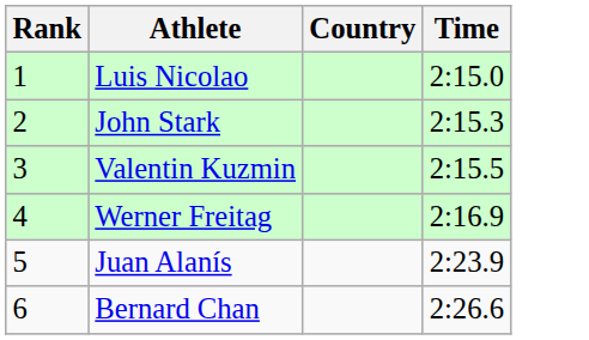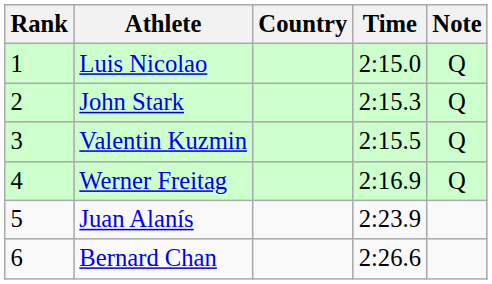 <table class="wikitable sortable">
 <tr>
 <th>Rank</th>
 <th>Athlete</th>
 <th>Country</th>
 <th>Time</th>
+<th>Note</th>
 </tr>
 <tr bgcolor=#CCFFCC>
 <td>1</td>
 <td><a href='#'>Luis Nicolao</a></td>
 <td></td>
 <td>2:15.0</td>
+<td align=center>Q</td>
 </tr>
 <tr bgcolor=#CCFFCC>
 <td>2</td>
 <td><a href='#'>John Stark</a></td>
 <td></td>
 <td>2:15.3</td>
+<td align=center>Q</td>
 </tr>
 <tr bgcolor=#CCFFCC>
 <td>3</td>
 <td><a href='#'>Valentin Kuzmin</a></td>
 <td></td>
 <td>2:15.5</td>
+<td align=center>Q</td>
 </tr>
 <tr bgcolor=#CCFFCC>
 <td>4</td>
 <td><a href='#'>Werner Freitag</a></td>
 <td></td>
 <td>2:16.9</td>
+<td align=center>Q</td>
 </tr>
 <tr>
 <td>5</td>
 <td><a href='#'>Juan Alanís</a></td>
 <td></td>
 <td>2:23.9</td>
+<td></td>
 </tr>
 <tr>
 <td>6</td>
 <td><a href='#'>Bernard Chan</a></td>
 <td></td>
 <td>2:26.6</td>
+<td></td>
 </tr>
 </table>
